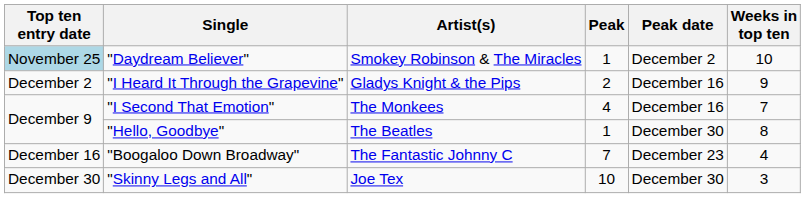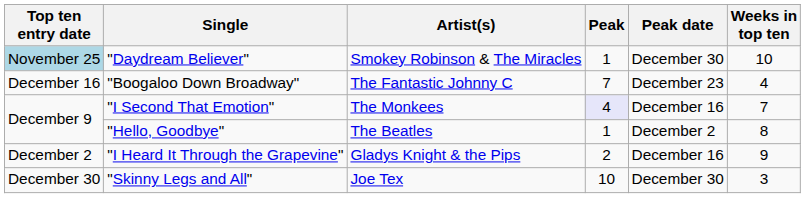 <table class="plainrowheaders sortable wikitable">
 <tr>
 <th>Top ten<br>entry date</th>
 <th>Single</th>
 <th>Artist(s)</th>
 <th data-sort-type="number">Peak</th>
 <th>Peak date</th>
 <th data-sort-type="number">Weeks in<br>top ten</th>
 </tr>
 <tr>
 <td style="background: lightblue;">November 25</td>
 <td>"<a href='#'>Daydream Believer</a>"</td>
 <td><a href='#'>Smokey Robinson</a> & <a href='#'>The Miracles</a></td>
 <td align=center>1</td>
+<td>December 30</td>
+<td align=center>10</td>
+</tr>
+<tr>
+<td>December 16</td>
+<td>"Boogaloo Down Broadway"</td>
+<td><a href='#'>The Fantastic Johnny C</a></td>
+<td align=center>7</td>
+<td>December 23</td>
+<td align=center>4</td>
+</tr>
+<tr>
+<td rowspan="2">December 9</td>
+<td>"<a href='#'>I Second That Emotion</a>"</td>
+<td><a href='#'>The Monkees</a></td>
+<td align=center style="background: lavender;">4</td>
+<td>December 16</td>
+<td align=center>7</td>
+</tr>
+<tr>
+<td>"<a href='#'>Hello, Goodbye</a>"</td>
+<td><a href='#'>The Beatles</a></td>
+<td align=center>1</td>
 <td>December 2</td>
-<td align=center>10</td>
+<td align=center>8</td>
 </tr>
 <tr>
 <td>December 2</td>
 <td>"<a href='#'>I Heard It Through the Grapevine</a>"</td>
 <td><a href='#'>Gladys Knight & the Pips</a></td>
 <td align=center>2</td>
 <td>December 16</td>
 <td align=center>9</td>
 </tr>
 <tr>
-<td rowspan="2">December 9</td>
-<td>"<a href='#'>I Second That Emotion</a>"</td>
-<td><a href='#'>The Monkees</a></td>
-<td align=center>4</td>
-<td>December 16</td>
-<td align=center>7</td>
-</tr>
-<tr>
-<td>"<a href='#'>Hello, Goodbye</a>"</td>
-<td><a href='#'>The Beatles</a></td>
-<td align=center>1</td>
-<td>December 30</td>
-<td align=center>8</td>
-</tr>
-<tr>
-<td>December 16</td>
-<td>"Boogaloo Down Broadway"</td>
-<td><a href='#'>The Fantastic Johnny C</a></td>
-<td align=center>7</td>
-<td>December 23</td>
-<td align=center>4</td>
-</tr>
-<tr>
 <td>December 30</td>
 <td>"<a href='#'>Skinny Legs and All</a>"</td>
 <td><a href='#'>Joe Tex</a></td>
 <td align=center>10</td>
 <td>December 30</td>
 <td align=center>3</td>
 </tr>
 </table>
